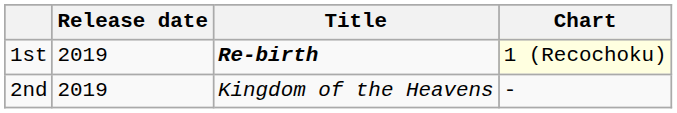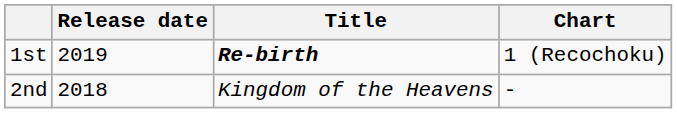 <table class=wikitable style="font-size:small">
 <tr>
 <th></th>
 <th>Release date</th>
 <th>Title</th>
 <th>Chart</th>
 </tr>
 <tr>
 <td>1st</td>
 <td>2019</td>
 <td><strong><em>Re-birth</em></strong></td>
-<td style="background: lightyellow;">1 (Recochoku)<small></small></td>
+<td>1 (Recochoku)<small></small></td>
 </tr>
 <tr>
 <td>2nd</td>
-<td>2019</td>
+<td>2018</td>
 <td><em>Kingdom of the Heavens</em></td>
 <td>-</td>
 </tr>
 </table>
